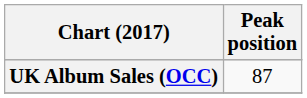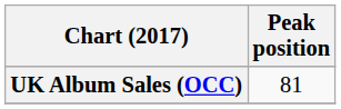 <table class="wikitable sortable plainrowheaders" style="text-align:center">
 <tr>
 <th scope="col">Chart (2017)</th>
 <th scope="col">Peak<br>position</th>
 </tr>
 <tr>
 </tr>
 <tr>
 </tr>
 <tr>
 </tr>
 <tr>
 </tr>
 <tr>
 </tr>
 <tr>
 <th scope="row">UK Album Sales (<a href='#'>OCC</a>)</th>
-<td>87</td>
+<td>81</td>
 </tr>
 <tr>
 </tr>
 <tr>
 </tr>
 </table>
